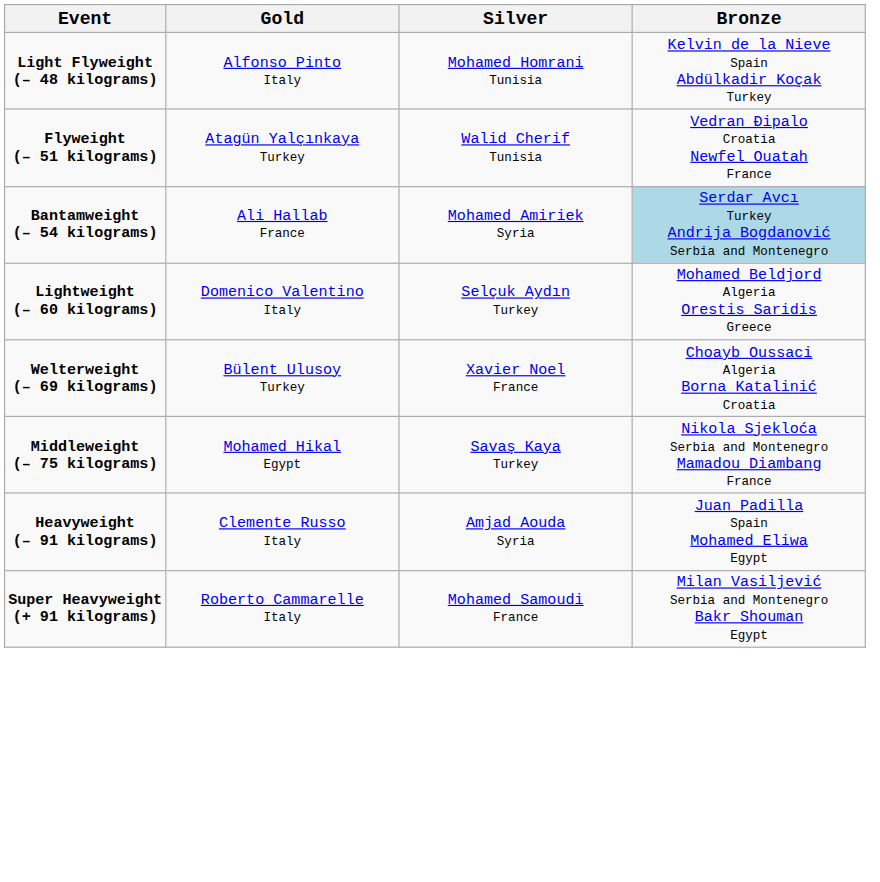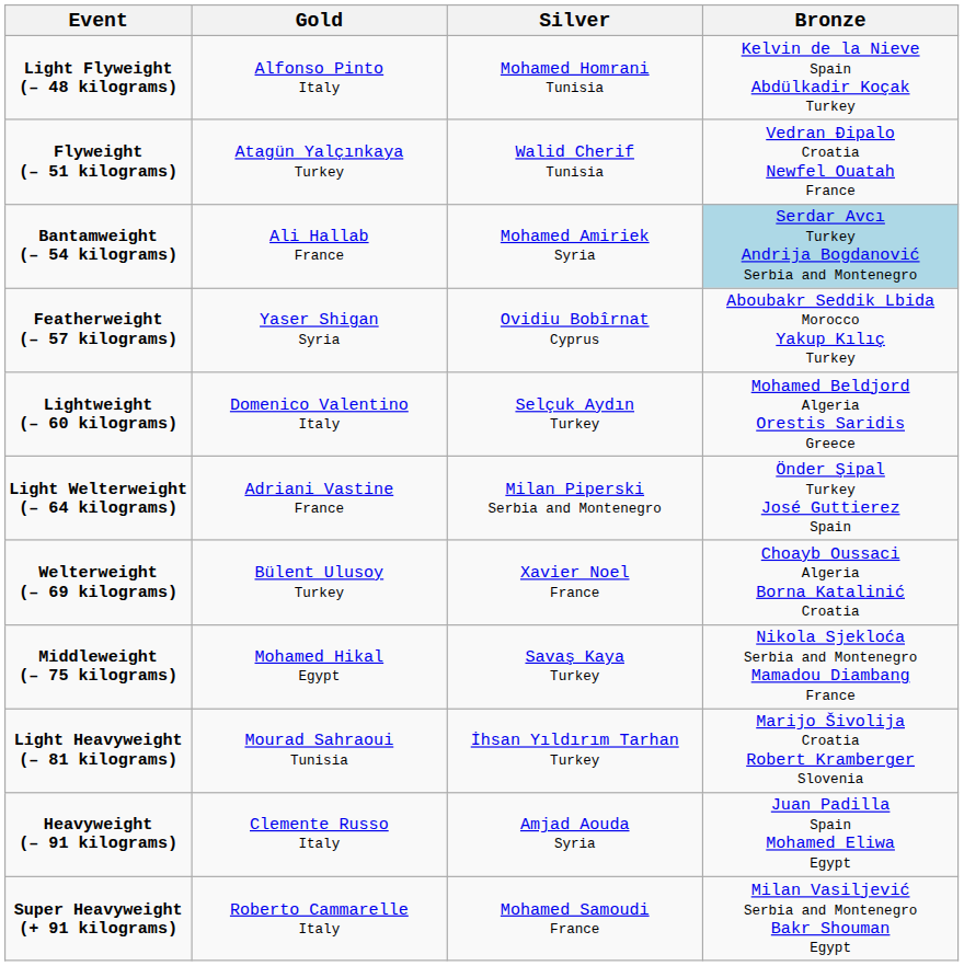 <table class=wikitable>
 <tr>
 <th><big> Event</big></th>
 <th bgcolor="gold" style="width: 15em"> <big> Gold</big></th>
 <th bgcolor="silver" style="width: 15em"> <big> Silver</big></th>
 <th bgcolor="cc9966" style="width: 15em"> <big> Bronze</big></th>
 </tr>
 <tr align="center">
 <td><strong>Light Flyweight<br>(– 48 kilograms)</strong></td>
 <td> <a href='#'>Alfonso Pinto</a><br><small>Italy</small></td>
 <td> <a href='#'>Mohamed Homrani</a><br><small>Tunisia</small></td>
 <td> <a href='#'>Kelvin de la Nieve</a><br><small>Spain</small><br> <a href='#'>Abdülkadir Koçak</a><br><small>Turkey</small></td>
 </tr>
 <tr align="center">
 <td><strong>Flyweight<br>(– 51 kilograms)</strong></td>
 <td> <a href='#'>Atagün Yalçınkaya</a><br><small>Turkey</small></td>
 <td> <a href='#'>Walid Cherif</a><br><small>Tunisia</small></td>
 <td> <a href='#'>Vedran Đipalo</a><br><small>Croatia</small><br> <a href='#'>Newfel Ouatah</a><br><small>France</small></td>
 </tr>
 <tr align="center">
 <td><strong>Bantamweight<br>(– 54 kilograms)</strong></td>
 <td> <a href='#'>Ali Hallab</a><br><small>France</small></td>
 <td> <a href='#'>Mohamed Amiriek</a><br><small>Syria</small></td>
 <td style="background: lightblue;"> <a href='#'>Serdar Avcı</a><br><small>Turkey</small><br> <a href='#'>Andrija Bogdanović</a><br><small>Serbia and Montenegro</small></td>
 </tr>
 <tr align="center">
+<td><strong>Featherweight<br>(– 57 kilograms)</strong></td>
+<td> <a href='#'>Yaser Shigan</a><br><small>Syria</small></td>
+<td> <a href='#'>Ovidiu Bobîrnat</a><br><small>Cyprus</small></td>
+<td> <a href='#'>Aboubakr Seddik Lbida</a><br><small>Morocco</small><br> <a href='#'>Yakup Kılıç</a><br><small>Turkey</small></td>
+</tr>
+<tr align="center">
 <td><strong>Lightweight<br>(– 60 kilograms)</strong></td>
 <td> <a href='#'>Domenico Valentino</a><br><small>Italy</small></td>
 <td> <a href='#'>Selçuk Aydın</a><br><small>Turkey</small></td>
 <td> <a href='#'>Mohamed Beldjord</a><br><small>Algeria</small><br> <a href='#'>Orestis Saridis</a><br><small>Greece</small></td>
+</tr>
+<tr align="center">
+<td><strong>Light Welterweight<br>(– 64 kilograms)</strong></td>
+<td> <a href='#'>Adriani Vastine</a><br><small>France</small></td>
+<td> <a href='#'>Milan Piperski</a><br><small>Serbia and Montenegro</small></td>
+<td> <a href='#'>Önder Şipal</a><br><small>Turkey</small><br> <a href='#'>José Guttierez</a><br><small>Spain</small></td>
 </tr>
 <tr align="center">
 <td><strong>Welterweight<br>(– 69 kilograms)</strong></td>
 <td> <a href='#'>Bülent Ulusoy</a><br><small>Turkey</small></td>
 <td> <a href='#'>Xavier Noel</a><br><small>France</small></td>
 <td> <a href='#'>Choayb Oussaci</a><br><small>Algeria</small><br> <a href='#'>Borna Katalinić</a><br><small>Croatia</small></td>
 </tr>
 <tr align="center">
 <td><strong>Middleweight<br>(– 75 kilograms)</strong></td>
 <td> <a href='#'>Mohamed Hikal</a><br><small>Egypt</small></td>
 <td> <a href='#'>Savaş Kaya</a><br><small>Turkey</small></td>
 <td> <a href='#'>Nikola Sjekloća</a><br><small>Serbia and Montenegro</small><br> <a href='#'>Mamadou Diambang</a><br><small>France</small></td>
 </tr>
 <tr align="center">
+<td><strong>Light Heavyweight<br>(– 81 kilograms)</strong></td>
+<td> <a href='#'>Mourad Sahraoui</a><br><small>Tunisia</small></td>
+<td> <a href='#'>İhsan Yıldırım Tarhan</a><br><small>Turkey</small></td>
+<td> <a href='#'>Marijo Šivolija</a><br><small>Croatia</small><br> <a href='#'>Robert Kramberger</a><br><small>Slovenia</small></td>
+</tr>
+<tr align="center">
 <td><strong>Heavyweight<br>(– 91 kilograms)</strong></td>
 <td> <a href='#'>Clemente Russo</a><br><small>Italy</small></td>
 <td> <a href='#'>Amjad Aouda</a><br><small>Syria</small></td>
 <td> <a href='#'>Juan Padilla</a><br><small>Spain</small><br> <a href='#'>Mohamed Eliwa</a><br><small>Egypt</small></td>
 </tr>
 <tr align="center">
 <td><strong>Super Heavyweight<br>(+ 91 kilograms)</strong></td>
 <td> <a href='#'>Roberto Cammarelle</a><br><small>Italy</small></td>
 <td> <a href='#'>Mohamed Samoudi</a><br><small>France</small></td>
 <td> <a href='#'>Milan Vasiljević</a><br><small>Serbia and Montenegro</small><br> <a href='#'>Bakr Shouman</a><br><small>Egypt</small></td>
 </tr>
 </table>
